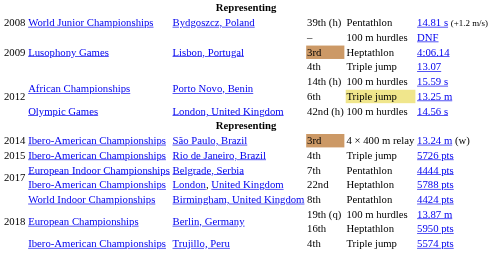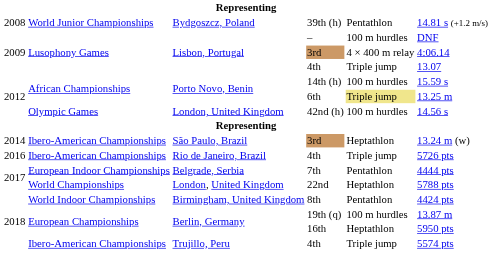 <table>
 <tr>
 <th colspan="6">Representing </th>
 </tr>
 <tr>
 <td>2008</td>
 <td><a href='#'>World Junior Championships</a></td>
 <td><a href='#'>Bydgoszcz, Poland</a></td>
 <td>39th (h)</td>
 <td>Pentathlon</td>
 <td><a href='#'>14.81 s</a> <small>(+1.2 m/s)</small></td>
 </tr>
 <tr>
 <td rowspan=3>2009</td>
 <td rowspan=3><a href='#'>Lusophony Games</a></td>
 <td rowspan=3><a href='#'>Lisbon, Portugal</a></td>
 <td>–</td>
 <td>100 m hurdles</td>
 <td><a href='#'>DNF</a></td>
 </tr>
 <tr>
 <td bgcolor=cc9966>3rd</td>
-<td>Heptathlon</td>
+<td>4 × 400 m relay</td>
 <td><a href='#'>4:06.14</a></td>
 </tr>
 <tr>
 <td>4th</td>
 <td>Triple jump</td>
 <td><a href='#'>13.07</a></td>
 </tr>
 <tr>
 <td rowspan=3>2012</td>
 <td rowspan=2><a href='#'>African Championships</a></td>
 <td rowspan=2><a href='#'>Porto Novo, Benin</a></td>
 <td>14th (h)</td>
 <td>100 m hurdles</td>
 <td><a href='#'>15.59 s</a></td>
 </tr>
 <tr>
 <td>6th</td>
 <td style="background: khaki;">Triple jump</td>
 <td><a href='#'>13.25 m</a></td>
 </tr>
 <tr>
 <td><a href='#'>Olympic Games</a></td>
 <td><a href='#'>London, United Kingdom</a></td>
 <td>42nd (h)</td>
 <td>100 m hurdles</td>
 <td><a href='#'>14.56 s</a></td>
 </tr>
 <tr>
 <th colspan="6">Representing </th>
 </tr>
 <tr>
 <td>2014</td>
 <td><a href='#'>Ibero-American Championships</a></td>
 <td><a href='#'>São Paulo, Brazil</a></td>
 <td bgcolor=cc9966>3rd</td>
-<td>4 × 400 m relay</td>
+<td>Heptathlon</td>
 <td><a href='#'>13.24 m</a> (w)</td>
 </tr>
 <tr>
-<td>2015</td>
+<td>2016</td>
 <td><a href='#'>Ibero-American Championships</a></td>
 <td><a href='#'>Rio de Janeiro, Brazil</a></td>
 <td>4th</td>
 <td>Triple jump</td>
 <td><a href='#'>5726 pts</a></td>
 </tr>
 <tr>
 <td rowspan=2>2017</td>
 <td><a href='#'>European Indoor Championships</a></td>
 <td><a href='#'>Belgrade, Serbia</a></td>
 <td>7th</td>
 <td>Pentathlon</td>
 <td><a href='#'>4444 pts</a></td>
 </tr>
 <tr>
-<td><a href='#'>Ibero-American Championships</a></td>
+<td><a href='#'>World Championships</a></td>
 <td><a href='#'>London</a>, <a href='#'>United Kingdom</a></td>
 <td>22nd</td>
 <td>Heptathlon</td>
 <td><a href='#'>5788 pts</a></td>
 </tr>
 <tr>
 <td rowspan=4>2018</td>
 <td><a href='#'>World Indoor Championships</a></td>
 <td><a href='#'>Birmingham, United Kingdom</a></td>
 <td>8th</td>
 <td>Pentathlon</td>
 <td><a href='#'>4424 pts</a></td>
 </tr>
 <tr>
 <td rowspan=2><a href='#'>European Championships</a></td>
 <td rowspan=2><a href='#'>Berlin, Germany</a></td>
 <td>19th (q)</td>
 <td>100 m hurdles</td>
 <td><a href='#'>13.87 m</a></td>
 </tr>
 <tr>
 <td>16th</td>
 <td>Heptathlon</td>
 <td><a href='#'>5950 pts</a></td>
 </tr>
 <tr>
 <td><a href='#'>Ibero-American Championships</a></td>
 <td><a href='#'>Trujillo, Peru</a></td>
 <td>4th</td>
 <td>Triple jump</td>
 <td><a href='#'>5574 pts</a></td>
 </tr>
 </table>
